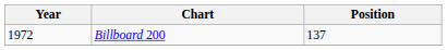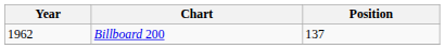 <table class=wikitable width="550px">
 <tr>
 <th align="left">Year</th>
 <th align="left">Chart</th>
 <th align="left">Position</th>
 </tr>
 <tr>
-<td align="left">1972</td>
+<td align="left">1962</td>
 <td align="left"><a href='#'><em>Billboard</em> 200</a></td>
 <td align="left">137</td>
 </tr>
 <tr>
 </tr>
 </table>
